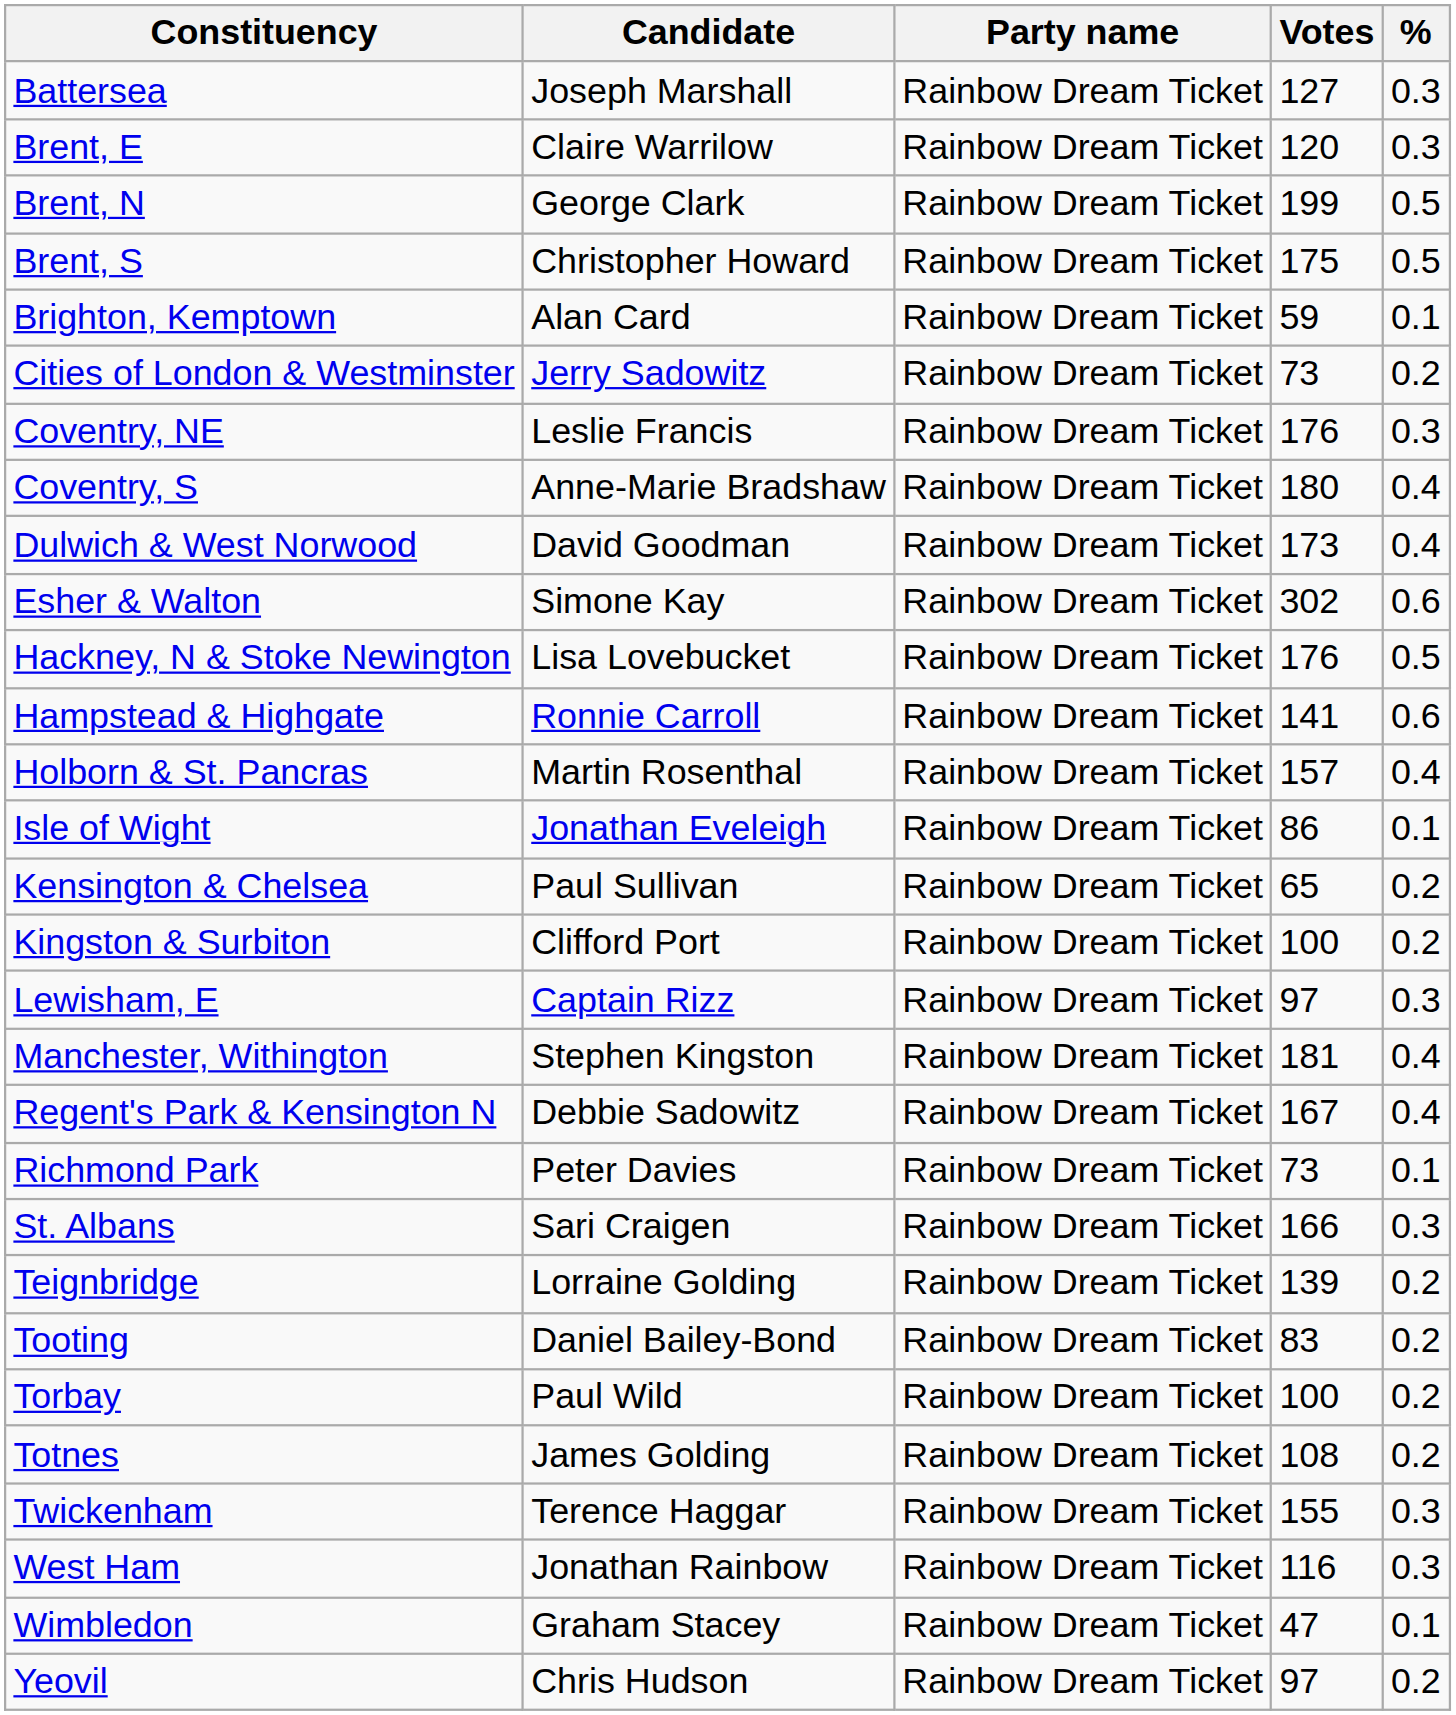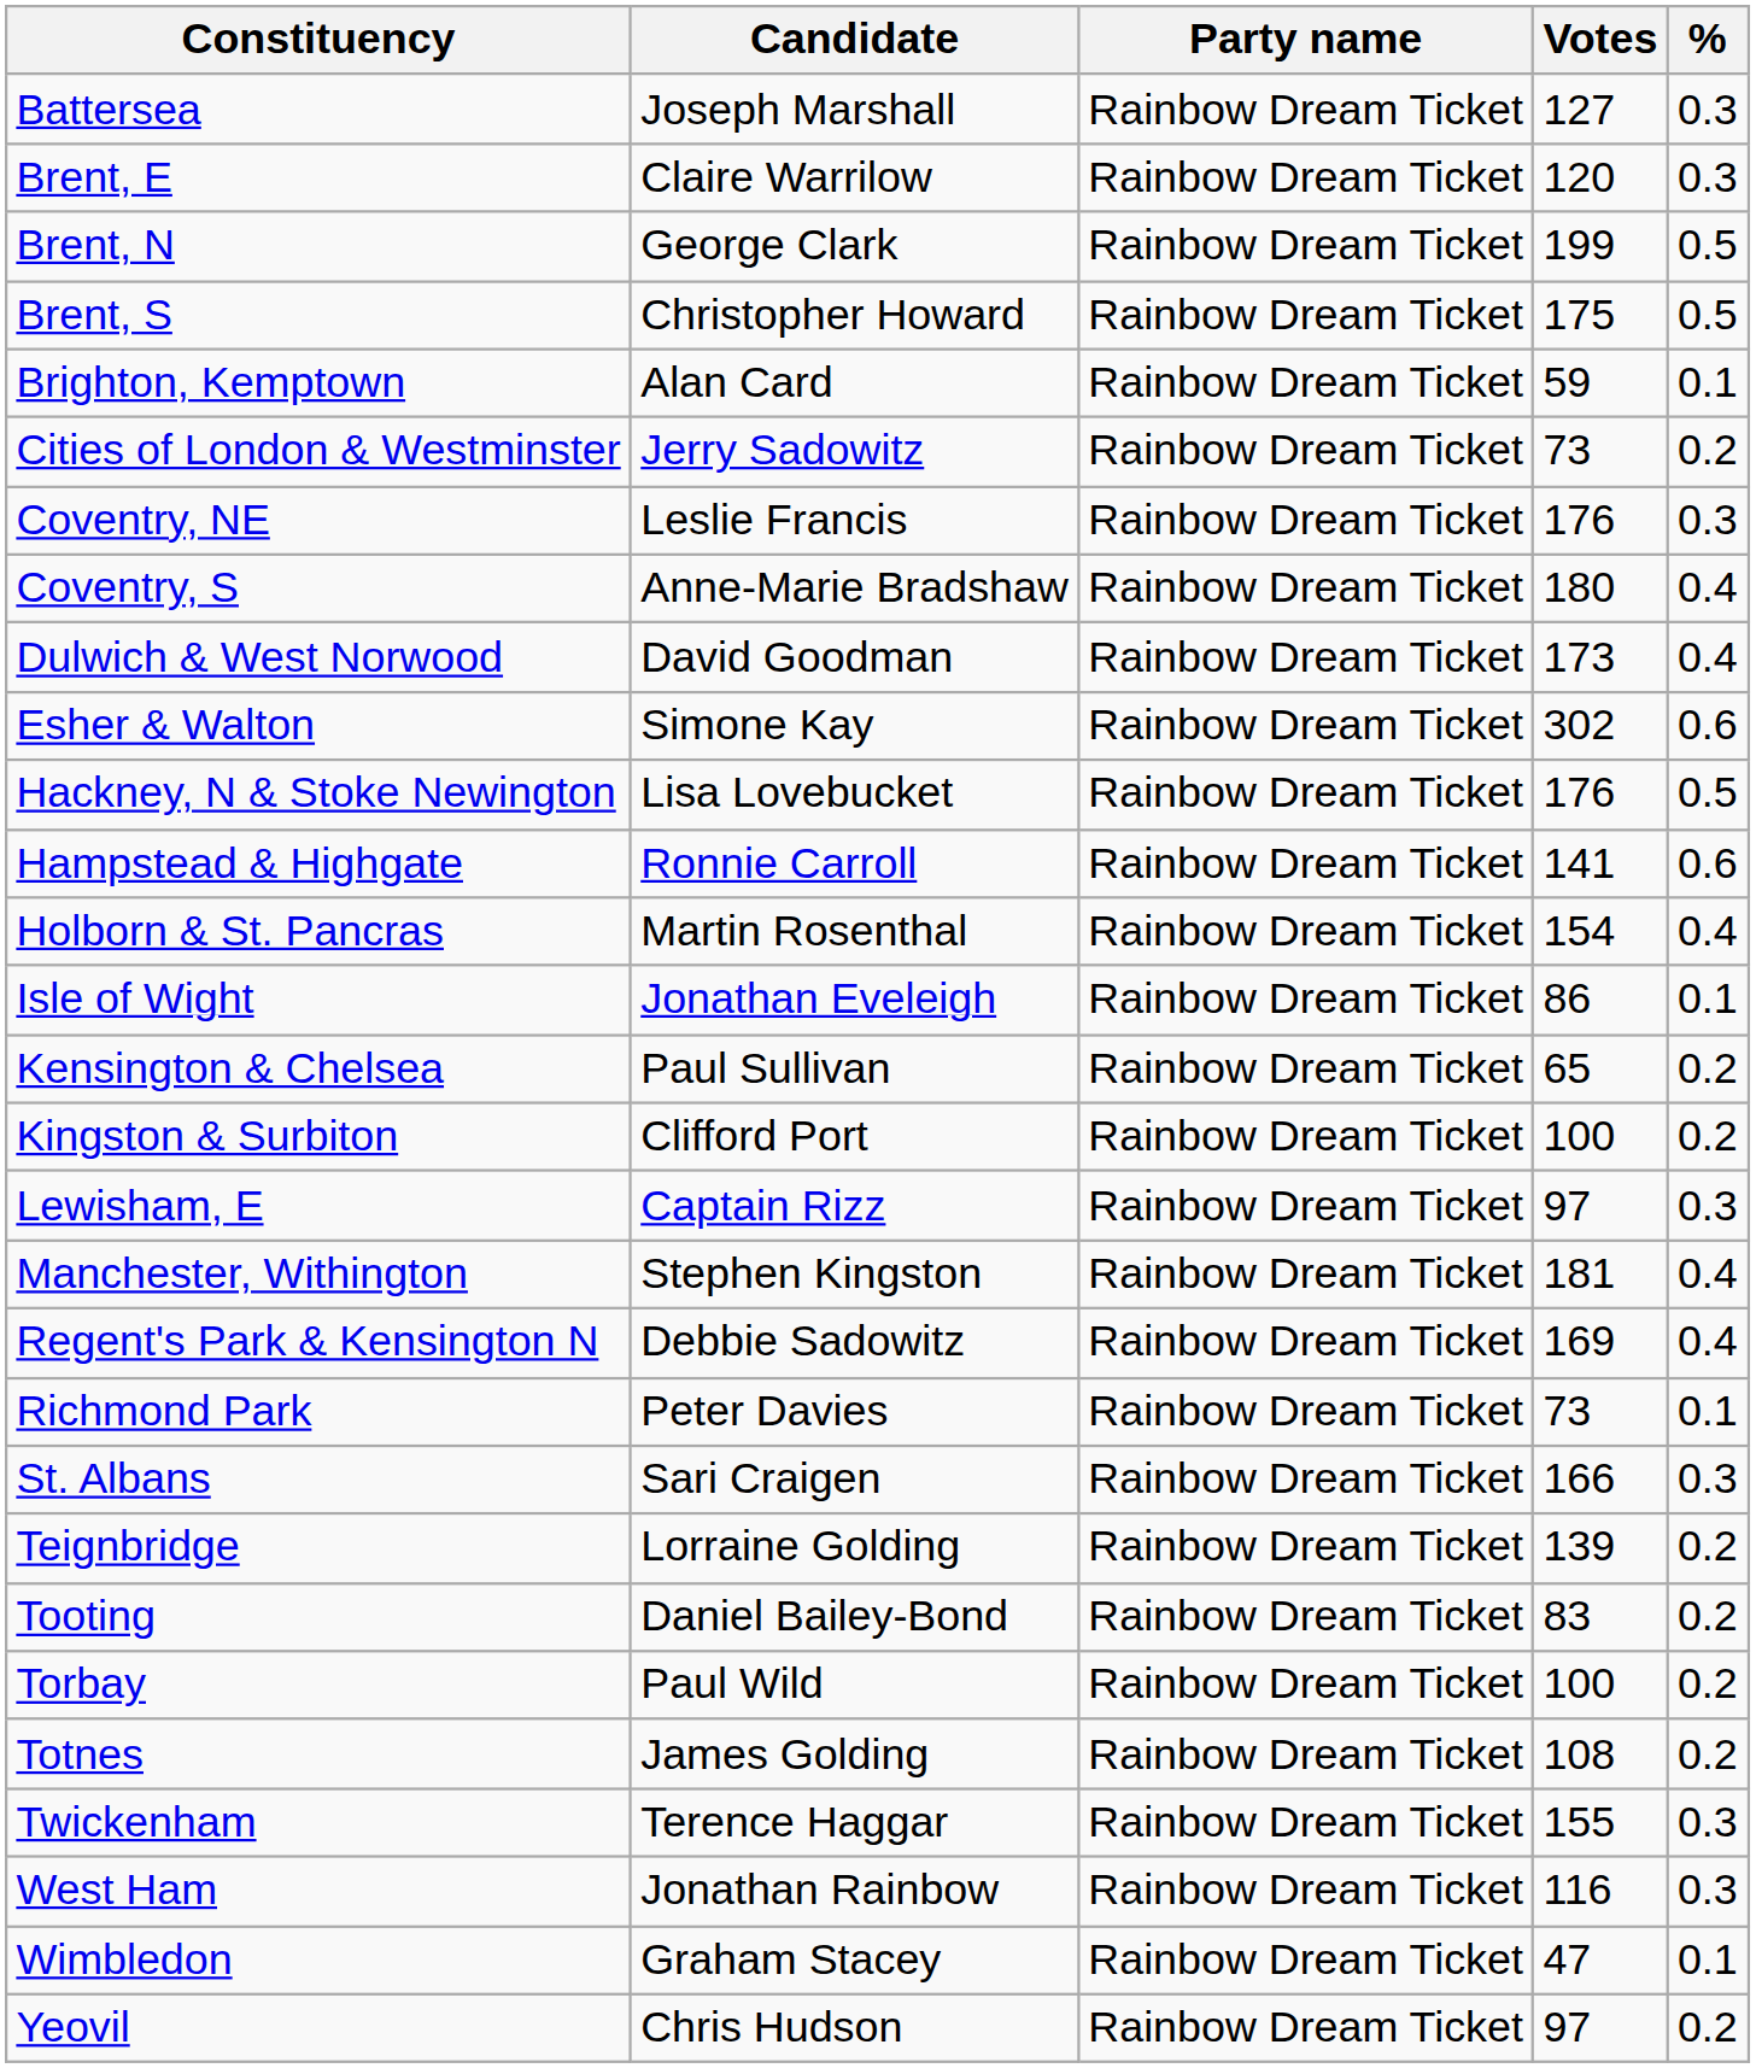 <table class="wikitable">
 <tr>
 <th>Constituency</th>
 <th>Candidate</th>
 <th>Party name</th>
 <th>Votes</th>
 <th>%</th>
 </tr>
 <tr>
 <td><a href='#'>Battersea</a></td>
 <td>Joseph Marshall</td>
 <td>Rainbow Dream Ticket</td>
 <td>127</td>
 <td>0.3</td>
 </tr>
 <tr>
 <td><a href='#'>Brent, E</a></td>
 <td>Claire Warrilow</td>
 <td>Rainbow Dream Ticket</td>
 <td>120</td>
 <td>0.3</td>
 </tr>
 <tr>
 <td><a href='#'>Brent, N</a></td>
 <td>George Clark</td>
 <td>Rainbow Dream Ticket</td>
 <td>199</td>
 <td>0.5</td>
 </tr>
 <tr>
 <td><a href='#'>Brent, S</a></td>
 <td>Christopher Howard</td>
 <td>Rainbow Dream Ticket</td>
 <td>175</td>
 <td>0.5</td>
 </tr>
 <tr>
 <td><a href='#'>Brighton, Kemptown</a></td>
 <td>Alan Card</td>
 <td>Rainbow Dream Ticket</td>
 <td>59</td>
 <td>0.1</td>
 </tr>
 <tr>
 <td><a href='#'>Cities of London & Westminster</a></td>
 <td><a href='#'>Jerry Sadowitz</a></td>
 <td>Rainbow Dream Ticket</td>
 <td>73</td>
 <td>0.2</td>
 </tr>
 <tr>
 <td><a href='#'>Coventry, NE</a></td>
 <td>Leslie Francis</td>
 <td>Rainbow Dream Ticket</td>
 <td>176</td>
 <td>0.3</td>
 </tr>
 <tr>
 <td><a href='#'>Coventry, S</a></td>
 <td>Anne-Marie Bradshaw</td>
 <td>Rainbow Dream Ticket</td>
 <td>180</td>
 <td>0.4</td>
 </tr>
 <tr>
 <td><a href='#'>Dulwich & West Norwood</a></td>
 <td>David Goodman</td>
 <td>Rainbow Dream Ticket</td>
 <td>173</td>
 <td>0.4</td>
 </tr>
 <tr>
 <td><a href='#'>Esher & Walton</a></td>
 <td>Simone Kay</td>
 <td>Rainbow Dream Ticket</td>
 <td>302</td>
 <td>0.6</td>
 </tr>
 <tr>
 <td><a href='#'>Hackney, N & Stoke Newington</a></td>
 <td>Lisa Lovebucket</td>
 <td>Rainbow Dream Ticket</td>
 <td>176</td>
 <td>0.5</td>
 </tr>
 <tr>
 <td><a href='#'>Hampstead & Highgate</a></td>
 <td><a href='#'>Ronnie Carroll</a></td>
 <td>Rainbow Dream Ticket</td>
 <td>141</td>
 <td>0.6</td>
 </tr>
 <tr>
 <td><a href='#'>Holborn & St. Pancras</a></td>
 <td>Martin Rosenthal</td>
 <td>Rainbow Dream Ticket</td>
-<td>157</td>
+<td>154</td>
 <td>0.4</td>
 </tr>
 <tr>
 <td><a href='#'>Isle of Wight</a></td>
 <td><a href='#'>Jonathan Eveleigh</a></td>
 <td>Rainbow Dream Ticket</td>
 <td>86</td>
 <td>0.1</td>
 </tr>
 <tr>
 <td><a href='#'>Kensington & Chelsea</a></td>
 <td>Paul Sullivan</td>
 <td>Rainbow Dream Ticket</td>
 <td>65</td>
 <td>0.2</td>
 </tr>
 <tr>
 <td><a href='#'>Kingston & Surbiton</a></td>
 <td>Clifford Port</td>
 <td>Rainbow Dream Ticket</td>
 <td>100</td>
 <td>0.2</td>
 </tr>
 <tr>
 <td><a href='#'>Lewisham, E</a></td>
 <td><a href='#'>Captain Rizz</a></td>
 <td>Rainbow Dream Ticket</td>
 <td>97</td>
 <td>0.3</td>
 </tr>
 <tr>
 <td><a href='#'>Manchester, Withington</a></td>
 <td>Stephen Kingston</td>
 <td>Rainbow Dream Ticket</td>
 <td>181</td>
 <td>0.4</td>
 </tr>
 <tr>
 <td><a href='#'>Regent's Park & Kensington N</a></td>
 <td>Debbie Sadowitz</td>
 <td>Rainbow Dream Ticket</td>
-<td>167</td>
+<td>169</td>
 <td>0.4</td>
 </tr>
 <tr>
 <td><a href='#'>Richmond Park</a></td>
 <td>Peter Davies</td>
 <td>Rainbow Dream Ticket</td>
 <td>73</td>
 <td>0.1</td>
 </tr>
 <tr>
 <td><a href='#'>St. Albans</a></td>
 <td>Sari Craigen</td>
 <td>Rainbow Dream Ticket</td>
 <td>166</td>
 <td>0.3</td>
 </tr>
 <tr>
 <td><a href='#'>Teignbridge</a></td>
 <td>Lorraine Golding</td>
 <td>Rainbow Dream Ticket</td>
 <td>139</td>
 <td>0.2</td>
 </tr>
 <tr>
 <td><a href='#'>Tooting</a></td>
 <td>Daniel Bailey-Bond</td>
 <td>Rainbow Dream Ticket</td>
 <td>83</td>
 <td>0.2</td>
 </tr>
 <tr>
 <td><a href='#'>Torbay</a></td>
 <td>Paul Wild</td>
 <td>Rainbow Dream Ticket</td>
 <td>100</td>
 <td>0.2</td>
 </tr>
 <tr>
 <td><a href='#'>Totnes</a></td>
 <td>James Golding</td>
 <td>Rainbow Dream Ticket</td>
 <td>108</td>
 <td>0.2</td>
 </tr>
 <tr>
 <td><a href='#'>Twickenham</a></td>
 <td>Terence Haggar</td>
 <td>Rainbow Dream Ticket</td>
 <td>155</td>
 <td>0.3</td>
 </tr>
 <tr>
 <td><a href='#'>West Ham</a></td>
 <td>Jonathan Rainbow</td>
 <td>Rainbow Dream Ticket</td>
 <td>116</td>
 <td>0.3</td>
 </tr>
 <tr>
 <td><a href='#'>Wimbledon</a></td>
 <td>Graham Stacey</td>
 <td>Rainbow Dream Ticket</td>
 <td>47</td>
 <td>0.1</td>
 </tr>
 <tr>
 <td><a href='#'>Yeovil</a></td>
 <td>Chris Hudson</td>
 <td>Rainbow Dream Ticket</td>
 <td>97</td>
 <td>0.2</td>
 </tr>
 </table>
